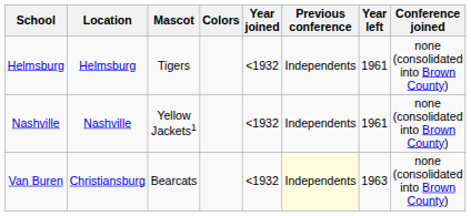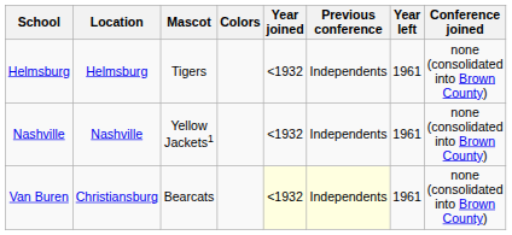 <table class="wikitable" style="text-align:center;">
 <tr>
 <th>School</th>
 <th>Location</th>
 <th>Mascot</th>
 <th>Colors</th>
 <th>Year joined</th>
 <th>Previous conference</th>
 <th>Year left</th>
 <th>Conference joined</th>
 </tr>
 <tr>
 <td><a href='#'>Helmsburg</a></td>
 <td><a href='#'>Helmsburg</a></td>
 <td>Tigers</td>
 <td> </td>
 <td><1932</td>
 <td>Independents</td>
 <td>1961</td>
 <td>none (consolidated<br>into <a href='#'>Brown County</a>)</td>
 </tr>
 <tr>
 <td><a href='#'>Nashville</a></td>
 <td><a href='#'>Nashville</a></td>
 <td>Yellow Jackets<sup>1</sup></td>
 <td> </td>
 <td><1932</td>
 <td>Independents</td>
 <td>1961</td>
 <td>none (consolidated<br>into <a href='#'>Brown County</a>)</td>
 </tr>
 <tr>
 <td><a href='#'>Van Buren</a></td>
 <td><a href='#'>Christiansburg</a></td>
 <td>Bearcats</td>
 <td> </td>
-<td><1932</td>
+<td style="background: lightyellow;"><1932</td>
 <td style="background: lightyellow;">Independents</td>
-<td>1963</td>
+<td>1961</td>
 <td>none (consolidated<br>into <a href='#'>Brown County</a>)</td>
 </tr>
 </table>
